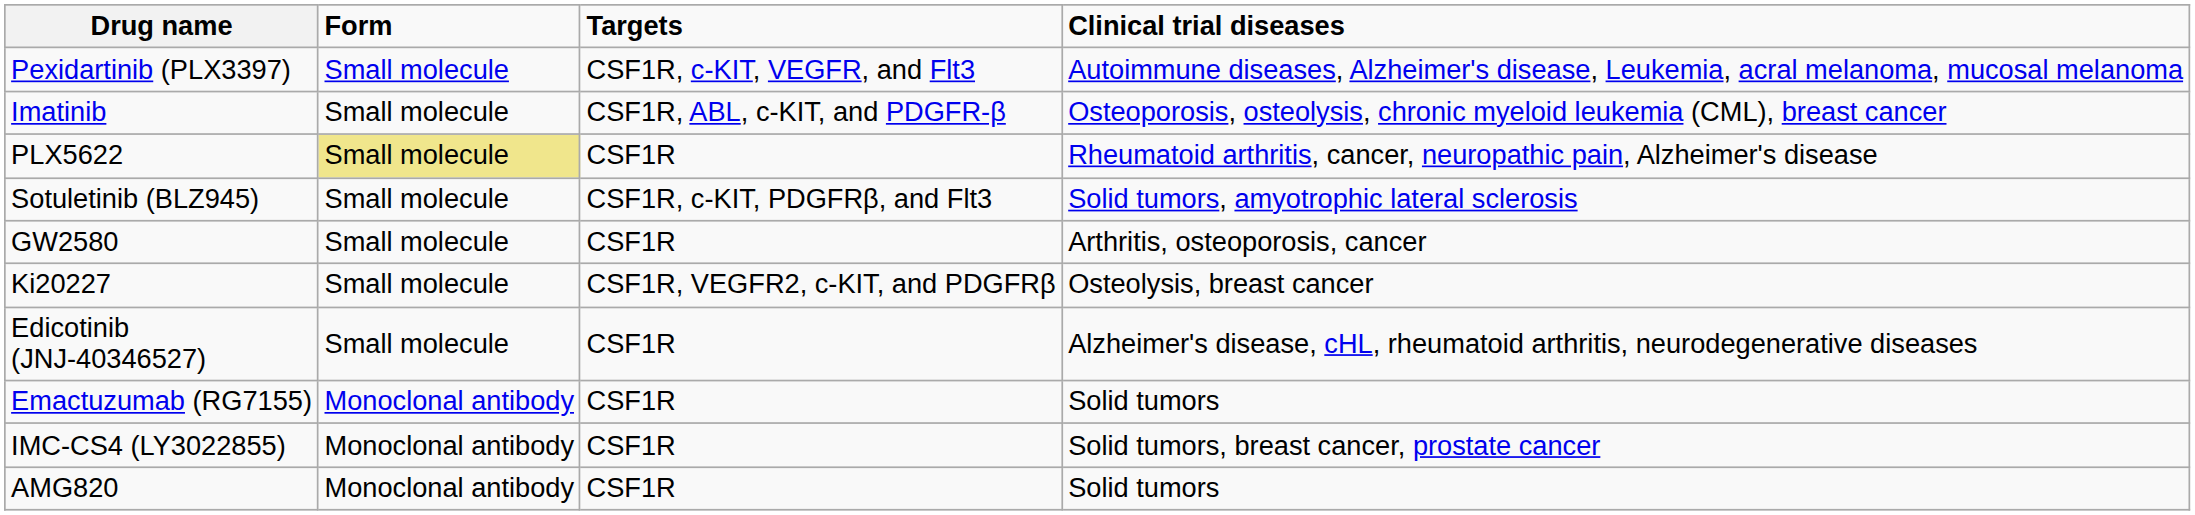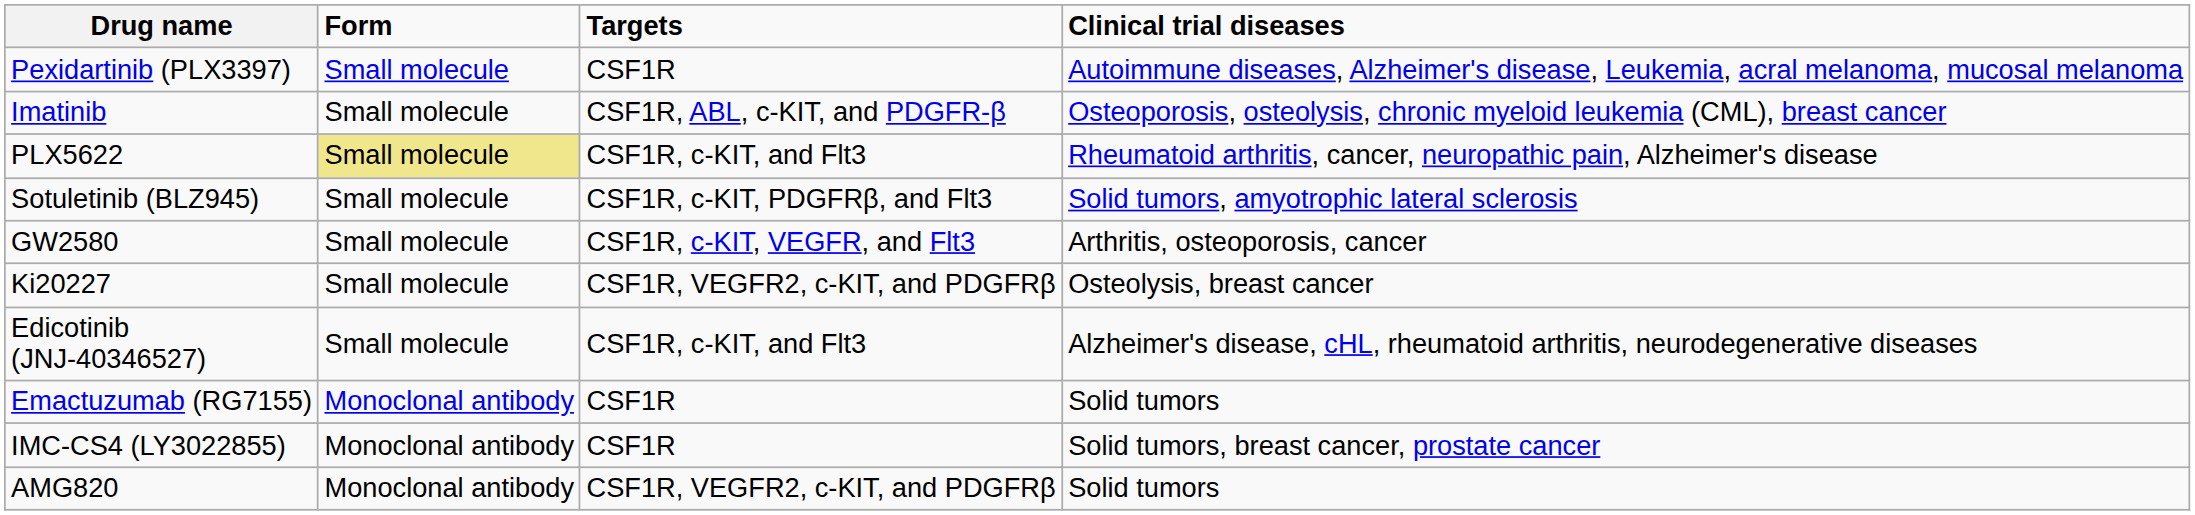 <table class="wikitable">
 <tr>
 <th>Drug name</th>
 <td><strong>Form</strong></td>
 <td><strong>Targets</strong></td>
 <td><strong>Clinical trial diseases</strong></td>
 </tr>
 <tr>
 <td><a href='#'>Pexidartinib</a> (PLX3397)</td>
 <td><a href='#'>Small molecule</a></td>
-<td>CSF1R, <a href='#'>c-KIT</a>, <a href='#'>VEGFR</a>, and <a href='#'>Flt3</a></td>
+<td>CSF1R</td>
 <td><a href='#'>Autoimmune diseases</a>, <a href='#'>Alzheimer's disease</a>, <a href='#'>Leukemia</a>, <a href='#'>acral melanoma</a>, <a href='#'>mucosal melanoma</a></td>
 </tr>
 <tr>
 <td><a href='#'>Imatinib</a></td>
 <td>Small molecule</td>
 <td>CSF1R, <a href='#'>ABL</a>, c-KIT, and <a href='#'>PDGFR-β</a></td>
 <td><a href='#'>Osteoporosis</a>, <a href='#'>osteolysis</a>, <a href='#'>chronic myeloid leukemia</a> (CML), <a href='#'>breast cancer</a></td>
 </tr>
 <tr>
 <td>PLX5622</td>
 <td style="background: khaki;">Small molecule</td>
-<td>CSF1R</td>
+<td>CSF1R, c-KIT, and Flt3</td>
 <td><a href='#'>Rheumatoid arthritis</a>, cancer, <a href='#'>neuropathic pain</a>, Alzheimer's disease</td>
 </tr>
 <tr>
 <td>Sotuletinib (BLZ945)</td>
 <td>Small molecule</td>
 <td>CSF1R, c-KIT, PDGFRβ, and Flt3</td>
 <td><a href='#'>Solid tumors</a>, <a href='#'>amyotrophic lateral sclerosis</a></td>
 </tr>
 <tr>
 <td>GW2580</td>
 <td>Small molecule</td>
-<td>CSF1R</td>
+<td>CSF1R, <a href='#'>c-KIT</a>, <a href='#'>VEGFR</a>, and <a href='#'>Flt3</a></td>
 <td>Arthritis, osteoporosis, cancer</td>
 </tr>
 <tr>
 <td>Ki20227</td>
 <td>Small molecule</td>
 <td>CSF1R, VEGFR2, c-KIT, and PDGFRβ</td>
 <td>Osteolysis, breast cancer</td>
 </tr>
 <tr>
 <td>Edicotinib<br>(JNJ-40346527)</td>
 <td>Small molecule</td>
-<td>CSF1R</td>
+<td>CSF1R, c-KIT, and Flt3</td>
 <td>Alzheimer's disease, <a href='#'>cHL</a>, rheumatoid arthritis, neurodegenerative diseases</td>
 </tr>
 <tr>
 <td><a href='#'>Emactuzumab</a> (RG7155)</td>
 <td><a href='#'>Monoclonal antibody</a></td>
 <td>CSF1R</td>
 <td>Solid tumors</td>
 </tr>
 <tr>
 <td>IMC-CS4 (LY3022855)</td>
 <td>Monoclonal antibody</td>
 <td>CSF1R</td>
 <td>Solid tumors, breast cancer, <a href='#'>prostate cancer</a></td>
 </tr>
 <tr>
 <td>AMG820</td>
 <td>Monoclonal antibody</td>
-<td>CSF1R</td>
+<td>CSF1R, VEGFR2, c-KIT, and PDGFRβ</td>
 <td>Solid tumors</td>
 </tr>
 </table>
